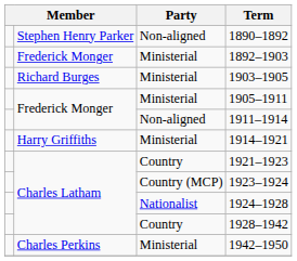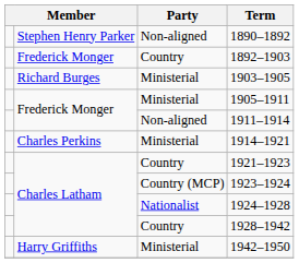 <table class="wikitable">
 <tr>
 <th colspan="2">Member</th>
 <th>Party</th>
 <th>Term</th>
 </tr>
 <tr>
 <td> </td>
 <td><a href='#'>Stephen Henry Parker</a></td>
 <td>Non-aligned</td>
 <td>1890–1892</td>
 </tr>
 <tr>
 <td> </td>
 <td><a href='#'>Frederick Monger</a></td>
-<td>Ministerial</td>
+<td>Country</td>
 <td>1892–1903</td>
 </tr>
 <tr>
 <td> </td>
 <td><a href='#'>Richard Burges</a></td>
 <td>Ministerial</td>
 <td>1903–1905</td>
 </tr>
 <tr>
 <td> </td>
 <td rowspan="2">Frederick Monger</td>
 <td>Ministerial</td>
 <td>1905–1911</td>
 </tr>
 <tr>
 <td> </td>
 <td>Non-aligned</td>
 <td>1911–1914</td>
 </tr>
 <tr>
 <td> </td>
-<td><a href='#'>Harry Griffiths</a></td>
+<td><a href='#'>Charles Perkins</a></td>
 <td>Ministerial</td>
 <td>1914–1921</td>
 </tr>
 <tr>
 <td> </td>
 <td rowspan="4"><a href='#'>Charles Latham</a></td>
 <td>Country</td>
 <td>1921–1923</td>
 </tr>
 <tr>
 <td> </td>
 <td>Country (MCP)</td>
 <td>1923–1924</td>
 </tr>
 <tr>
 <td> </td>
 <td><a href='#'>Nationalist</a></td>
 <td>1924–1928</td>
 </tr>
 <tr>
 <td> </td>
 <td>Country</td>
 <td>1928–1942</td>
 </tr>
 <tr>
 <td> </td>
-<td><a href='#'>Charles Perkins</a></td>
+<td><a href='#'>Harry Griffiths</a></td>
 <td>Ministerial</td>
 <td>1942–1950</td>
 </tr>
 <tr>
 </tr>
 </table>
